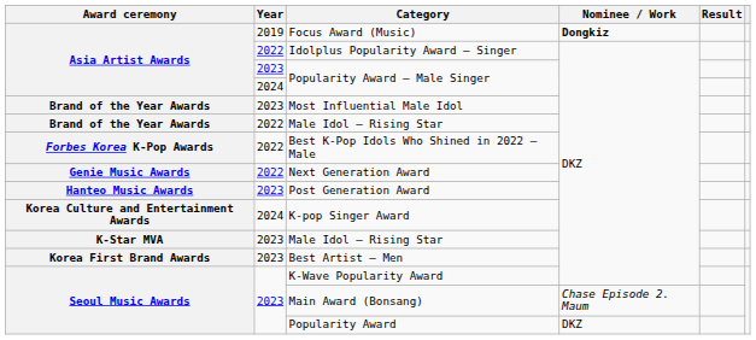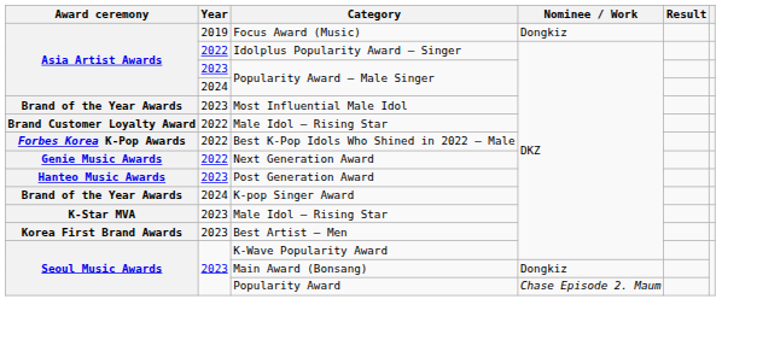 <table class="wikitable plainrowheaders sortable">
 <tr>
 <th scope="col">Award ceremony</th>
 <th scope="col">Year</th>
 <th scope="col">Category</th>
 <th scope="col">Nominee / Work</th>
 <th scope="col">Result</th>
 <th scope="col" class="unsortable"></th>
 </tr>
 <tr>
 <th rowspan="4" scope="row"><a href='#'>Asia Artist Awards</a></th>
 <td>2019</td>
 <td>Focus Award (Music)</td>
-<td><strong>Dongkiz</strong></td>
+<td>Dongkiz</td>
 <td></td>
 <td align=center></td>
 </tr>
 <tr>
 <td><a href='#'>2022</a></td>
 <td>Idolplus Popularity Award – Singer</td>
 <td rowspan="12">DKZ</td>
 <td></td>
 <td align=center></td>
 </tr>
 <tr>
 <td><a href='#'>2023</a></td>
 <td rowspan="2">Popularity Award – Male Singer</td>
 <td></td>
 <td align=center></td>
 </tr>
 <tr>
 <td>2024</td>
 <td></td>
 <td align=center></td>
 </tr>
 <tr>
 <th scope="row">Brand of the Year Awards</th>
 <td>2023</td>
 <td>Most Influential Male Idol</td>
 <td></td>
 <td align=center></td>
 </tr>
 <tr>
-<th scope="row">Brand of the Year Awards</th>
+<th scope="row">Brand Customer Loyalty Award</th>
 <td>2022</td>
 <td>Male Idol – Rising Star</td>
 <td></td>
 <td align="center"></td>
 </tr>
 <tr>
 <th scope="row"><em><a href='#'>Forbes Korea</a></em> K-Pop Awards</th>
 <td>2022</td>
 <td>Best K-Pop Idols Who Shined in 2022 – Male</td>
 <td></td>
 <td align="center"></td>
 </tr>
 <tr>
 <th scope="row"><a href='#'>Genie Music Awards</a></th>
 <td><a href='#'>2022</a></td>
 <td>Next Generation Award</td>
 <td></td>
 <td align=center></td>
 </tr>
 <tr>
 <th scope="row"><a href='#'>Hanteo Music Awards</a></th>
 <td><a href='#'>2023</a></td>
 <td>Post Generation Award</td>
 <td></td>
 <td align="center"></td>
 </tr>
 <tr>
-<th scope="row">Korea Culture and Entertainment Awards</th>
+<th scope="row">Brand of the Year Awards</th>
 <td>2024</td>
 <td>K-pop Singer Award</td>
 <td></td>
 <td align="center"></td>
 </tr>
 <tr>
 <th scope="row">K-Star MVA</th>
 <td>2023</td>
 <td>Male Idol – Rising Star</td>
 <td></td>
 <td align=center></td>
 </tr>
 <tr>
 <th scope="row">Korea First Brand Awards</th>
 <td>2023</td>
 <td>Best Artist – Men</td>
 <td></td>
 <td></td>
 </tr>
 <tr>
 <th scope="row" rowspan="3"><a href='#'>Seoul Music Awards</a></th>
 <td rowspan="3"><a href='#'>2023</a></td>
 <td>K-Wave Popularity Award</td>
 <td></td>
 <td rowspan="3" align=center></td>
 </tr>
 <tr>
 <td>Main Award (Bonsang)</td>
-<td><em>Chase Episode 2. Maum</em></td>
+<td>Dongkiz</td>
 <td></td>
 </tr>
 <tr>
 <td>Popularity Award</td>
-<td>DKZ</td>
+<td><em>Chase Episode 2. Maum</em></td>
 <td></td>
 </tr>
 </table>
